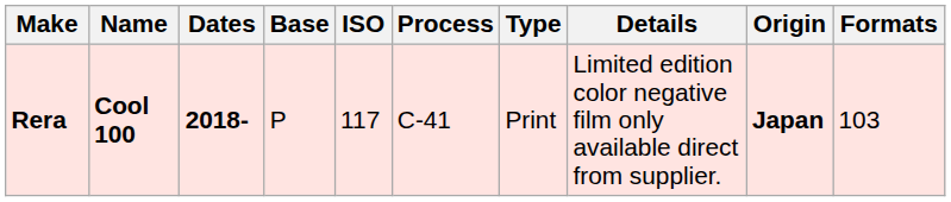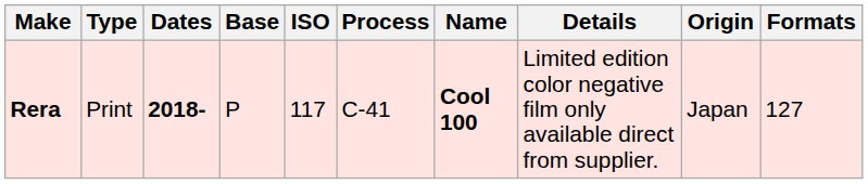 <table class="wikitable">
 <tr>
 <th scope="col" style="width: 100px;">Make</th>
-<th scope="col" style="width: 120px;">Name</th>
+<th scope="col" style="width: 40px;">Type</th>
 <th scope="col" style="width: 80px;">Dates</th>
 <th scope="col" style="width: 30px;">Base</th>
 <th scope="col" style="width: 45px;">ISO</th>
 <th scope="col" style="width: 40px;">Process</th>
-<th scope="col" style="width: 40px;">Type</th>
+<th scope="col" style="width: 120px;">Name</th>
 <th scope="col" style="width: 500px;">Details</th>
 <th scope="col" style="width: 60px;">Origin</th>
 <th scope="col" style="width: 80px;">Formats</th>
 </tr>
 <tr style="background:#ffe4e1;">
 <td><strong>Rera</strong></td>
-<td><strong>Cool 100</strong></td>
+<td>Print</td>
 <td><strong>2018-</strong></td>
 <td>P</td>
 <td>117</td>
 <td>C-41</td>
-<td>Print</td>
+<td><strong>Cool 100</strong></td>
 <td>Limited edition color negative film only available direct from supplier.</td>
-<td><strong>Japan</strong></td>
-<td>103</td>
+<td>Japan</td>
+<td>127</td>
 </tr>
 </table>
